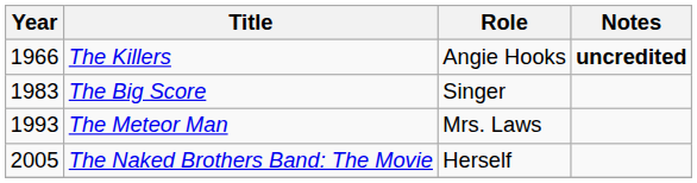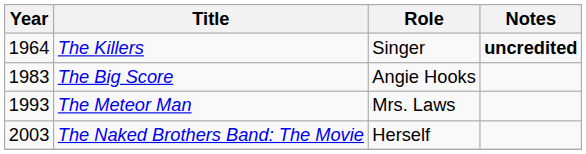 <table class="wikitable sortable">
 <tr>
 <th>Year</th>
 <th>Title</th>
 <th>Role</th>
 <th class="unsortable">Notes</th>
 </tr>
 <tr>
-<td>1966</td>
+<td>1964</td>
 <td><em><a href='#'>The Killers</a></em></td>
-<td>Angie Hooks</td>
+<td>Singer</td>
 <td><strong>uncredited</strong></td>
 </tr>
 <tr>
 <td>1983</td>
 <td><em><a href='#'>The Big Score</a></em></td>
-<td>Singer</td>
+<td>Angie Hooks</td>
 <td></td>
 </tr>
 <tr>
 <td>1993</td>
 <td><em><a href='#'>The Meteor Man</a></em></td>
 <td>Mrs. Laws</td>
 <td></td>
 </tr>
 <tr>
-<td>2005</td>
+<td>2003</td>
 <td><em><a href='#'>The Naked Brothers Band: The Movie</a></em></td>
 <td>Herself</td>
 <td></td>
 </tr>
 <tr>
 </tr>
 </table>
